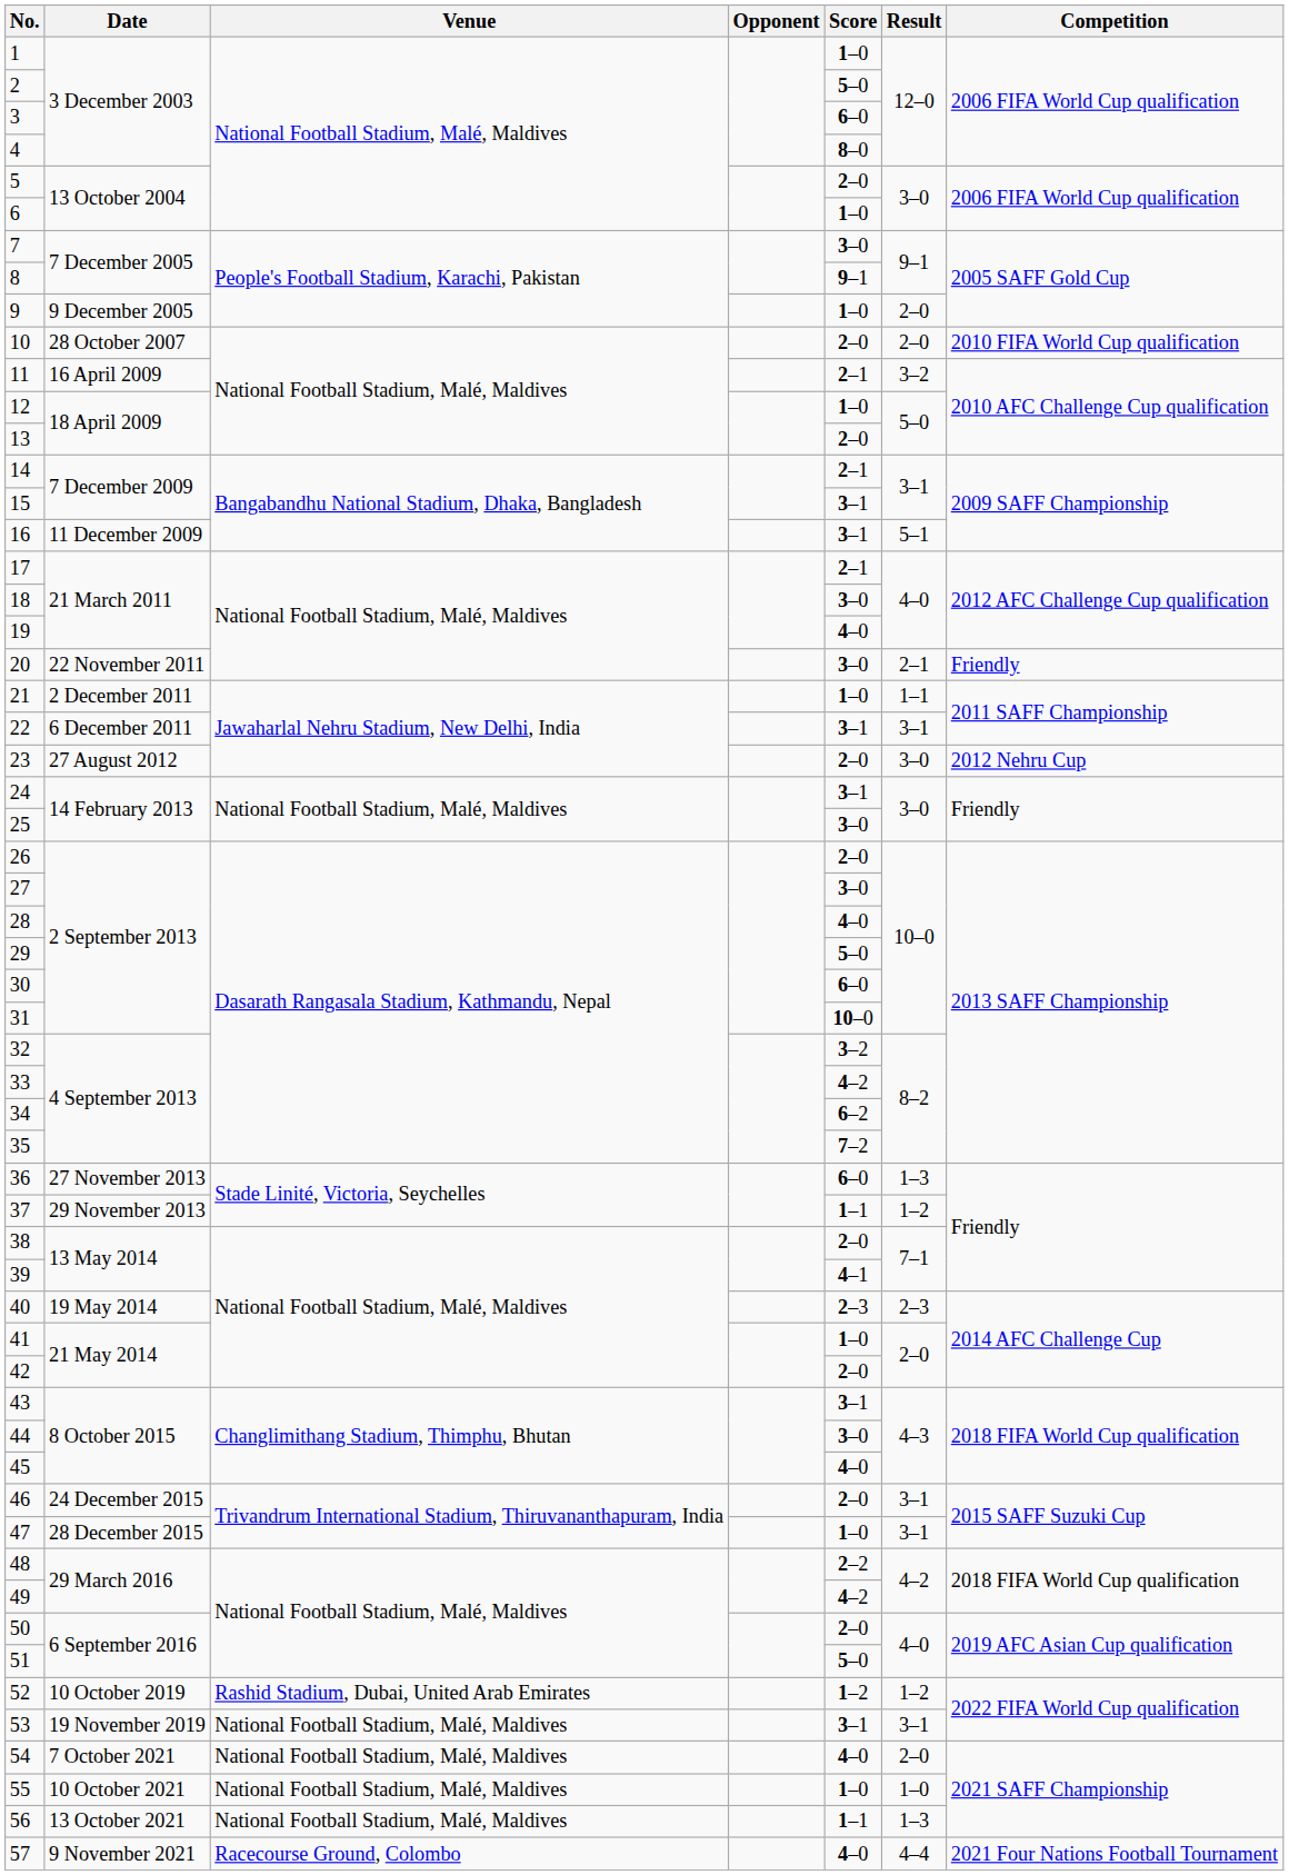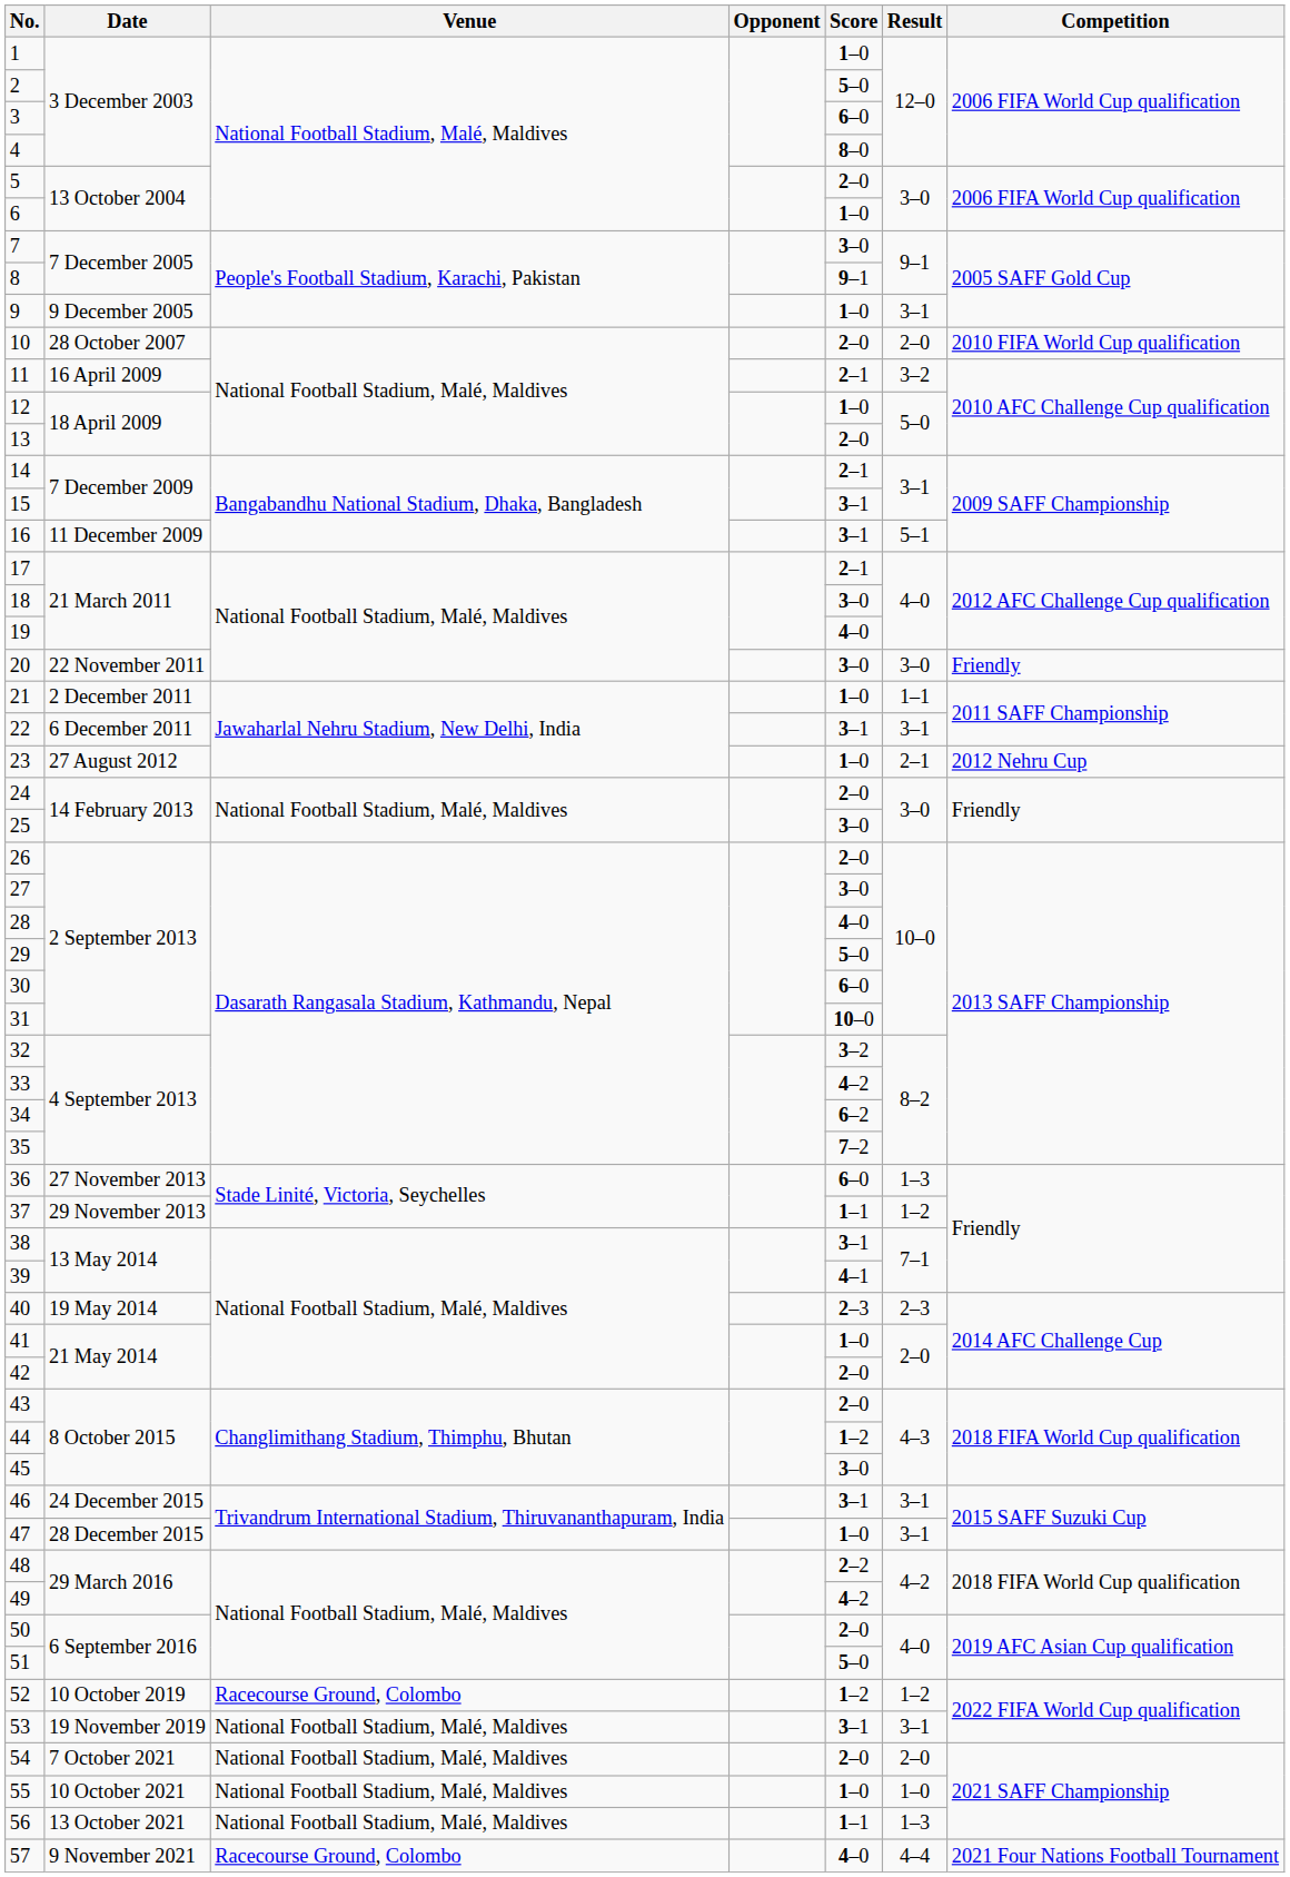 <table class="wikitable plainrowheaders sortable">
 <tr>
 <th>No.</th>
 <th>Date</th>
 <th>Venue</th>
 <th>Opponent</th>
 <th>Score</th>
 <th>Result</th>
 <th>Competition</th>
 </tr>
 <tr>
 <td>1</td>
 <td rowspan=4>3 December 2003</td>
 <td rowspan=6><a href='#'>National Football Stadium</a>, <a href='#'>Malé</a>, Maldives</td>
 <td rowspan=4></td>
 <td align=center><strong>1</strong>–0</td>
 <td rowspan=4 align=center>12–0</td>
 <td rowspan=4><a href='#'>2006 FIFA World Cup qualification</a></td>
 </tr>
 <tr>
 <td>2</td>
 <td align=center><strong>5</strong>–0</td>
 </tr>
 <tr>
 <td>3</td>
 <td align=center><strong>6</strong>–0</td>
 </tr>
 <tr>
 <td>4</td>
 <td align=center><strong>8</strong>–0</td>
 </tr>
 <tr>
 <td>5</td>
 <td rowspan=2>13 October 2004</td>
 <td rowspan=2></td>
 <td align=center><strong>2</strong>–0</td>
 <td rowspan=2 align=center>3–0</td>
 <td rowspan=2><a href='#'>2006 FIFA World Cup qualification</a></td>
 </tr>
 <tr>
 <td>6</td>
 <td align=center><strong>1</strong>–0</td>
 </tr>
 <tr>
 <td>7</td>
 <td rowspan=2>7 December 2005</td>
 <td rowspan=3><a href='#'>People's Football Stadium</a>, <a href='#'>Karachi</a>, Pakistan</td>
 <td rowspan=2></td>
 <td align=center><strong>3</strong>–0</td>
 <td rowspan=2 align=center>9–1</td>
 <td rowspan=3><a href='#'>2005 SAFF Gold Cup</a></td>
 </tr>
 <tr>
 <td>8</td>
 <td align=center><strong>9</strong>–1</td>
 </tr>
 <tr>
 <td>9</td>
 <td>9 December 2005</td>
 <td></td>
 <td align=center><strong>1</strong>–0</td>
-<td align=center>2–0</td>
+<td align=center>3–1</td>
 </tr>
 <tr>
 <td>10</td>
 <td>28 October 2007</td>
 <td rowspan=4>National Football Stadium, Malé, Maldives</td>
 <td></td>
 <td align=center><strong>2</strong>–0</td>
 <td align=center>2–0</td>
 <td><a href='#'>2010 FIFA World Cup qualification</a></td>
 </tr>
 <tr>
 <td>11</td>
 <td>16 April 2009</td>
 <td></td>
 <td align=center><strong>2</strong>–1</td>
 <td align=center>3–2</td>
 <td rowspan=3><a href='#'>2010 AFC Challenge Cup qualification</a></td>
 </tr>
 <tr>
 <td>12</td>
 <td rowspan=2>18 April 2009</td>
 <td rowspan=2></td>
 <td align=center><strong>1</strong>–0</td>
 <td rowspan=2 align=center>5–0</td>
 </tr>
 <tr>
 <td>13</td>
 <td align=center><strong>2</strong>–0</td>
 </tr>
 <tr>
 <td>14</td>
 <td rowspan=2>7 December 2009</td>
 <td rowspan=3><a href='#'>Bangabandhu National Stadium</a>, <a href='#'>Dhaka</a>, Bangladesh</td>
 <td rowspan=2></td>
 <td align=center><strong>2</strong>–1</td>
 <td rowspan=2 align=center>3–1</td>
 <td rowspan=3><a href='#'>2009 SAFF Championship</a></td>
 </tr>
 <tr>
 <td>15</td>
 <td align=center><strong>3</strong>–1</td>
 </tr>
 <tr>
 <td>16</td>
 <td>11 December 2009</td>
 <td></td>
 <td align=center><strong>3</strong>–1</td>
 <td align=center>5–1</td>
 </tr>
 <tr>
 <td>17</td>
 <td rowspan=3>21 March 2011</td>
 <td rowspan=4>National Football Stadium, Malé, Maldives</td>
 <td rowspan=3></td>
 <td align=center><strong>2</strong>–1</td>
 <td rowspan=3 align=center>4–0</td>
 <td rowspan=3><a href='#'>2012 AFC Challenge Cup qualification</a></td>
 </tr>
 <tr>
 <td>18</td>
 <td align=center><strong>3</strong>–0</td>
 </tr>
 <tr>
 <td>19</td>
 <td align=center><strong>4</strong>–0</td>
 </tr>
 <tr>
 <td>20</td>
 <td>22 November 2011</td>
 <td></td>
 <td align=center><strong>3</strong>–0</td>
-<td align=center>2–1</td>
+<td align=center>3–0</td>
 <td><a href='#'>Friendly</a></td>
 </tr>
 <tr>
 <td>21</td>
 <td>2 December 2011</td>
 <td rowspan=3><a href='#'>Jawaharlal Nehru Stadium</a>, <a href='#'>New Delhi</a>, India</td>
 <td></td>
 <td align=center><strong>1</strong>–0</td>
 <td align=center>1–1</td>
 <td rowspan=2><a href='#'>2011 SAFF Championship</a></td>
 </tr>
 <tr>
 <td>22</td>
 <td>6 December 2011</td>
 <td></td>
 <td align=center><strong>3</strong>–1</td>
 <td align=center>3–1</td>
 </tr>
 <tr>
 <td>23</td>
 <td>27 August 2012</td>
 <td></td>
-<td align=center><strong>2</strong>–0</td>
-<td align=center>3–0</td>
+<td align=center><strong>1</strong>–0</td>
+<td align=center>2–1</td>
 <td><a href='#'>2012 Nehru Cup</a></td>
 </tr>
 <tr>
 <td>24</td>
 <td rowspan=2>14 February 2013</td>
 <td rowspan=2>National Football Stadium, Malé, Maldives</td>
 <td rowspan=2></td>
-<td align=center><strong>3</strong>–1</td>
+<td align=center><strong>2</strong>–0</td>
 <td rowspan=2 align=center>3–0</td>
 <td rowspan=2>Friendly</td>
 </tr>
 <tr>
 <td>25</td>
 <td align=center><strong>3</strong>–0</td>
 </tr>
 <tr>
 <td>26</td>
 <td rowspan=6>2 September 2013</td>
 <td rowspan=10><a href='#'>Dasarath Rangasala Stadium</a>, <a href='#'>Kathmandu</a>, Nepal</td>
 <td rowspan=6></td>
 <td align=center><strong>2</strong>–0</td>
 <td rowspan=6 align=center>10–0</td>
 <td rowspan=10><a href='#'>2013 SAFF Championship</a></td>
 </tr>
 <tr>
 <td>27</td>
 <td align=center><strong>3</strong>–0</td>
 </tr>
 <tr>
 <td>28</td>
 <td align=center><strong>4</strong>–0</td>
 </tr>
 <tr>
 <td>29</td>
 <td align=center><strong>5</strong>–0</td>
 </tr>
 <tr>
 <td>30</td>
 <td align=center><strong>6</strong>–0</td>
 </tr>
 <tr>
 <td>31</td>
 <td align=center><strong>10</strong>–0</td>
 </tr>
 <tr>
 <td>32</td>
 <td rowspan=4>4 September 2013</td>
 <td rowspan=4></td>
 <td align=center><strong>3</strong>–2</td>
 <td rowspan=4 align=center>8–2</td>
 </tr>
 <tr>
 <td>33</td>
 <td align=center><strong>4</strong>–2</td>
 </tr>
 <tr>
 <td>34</td>
 <td align=center><strong>6</strong>–2</td>
 </tr>
 <tr>
 <td>35</td>
 <td align=center><strong>7</strong>–2</td>
 </tr>
 <tr>
 <td>36</td>
 <td>27 November 2013</td>
 <td rowspan=2><a href='#'>Stade Linité</a>, <a href='#'>Victoria</a>, Seychelles</td>
 <td rowspan=2></td>
 <td align=center><strong>6</strong>–0</td>
 <td align=center>1–3</td>
 <td rowspan=4>Friendly</td>
 </tr>
 <tr>
 <td>37</td>
 <td>29 November 2013</td>
 <td align=center><strong>1</strong>–1</td>
 <td align=center>1–2</td>
 </tr>
 <tr>
 <td>38</td>
 <td rowspan=2>13 May 2014</td>
 <td rowspan=5>National Football Stadium, Malé, Maldives</td>
 <td rowspan=2></td>
-<td align=center><strong>2</strong>–0</td>
+<td align=center><strong>3</strong>–1</td>
 <td rowspan=2 align=center>7–1</td>
 </tr>
 <tr>
 <td>39</td>
 <td align=center><strong>4</strong>–1</td>
 </tr>
 <tr>
 <td>40</td>
 <td>19 May 2014</td>
 <td></td>
 <td align=center><strong>2</strong>–3</td>
 <td align=center>2–3</td>
 <td rowspan=3><a href='#'>2014 AFC Challenge Cup</a></td>
 </tr>
 <tr>
 <td>41</td>
 <td rowspan=2>21 May 2014</td>
 <td rowspan=2></td>
 <td align=center><strong>1</strong>–0</td>
 <td rowspan=2 align=center>2–0</td>
 </tr>
 <tr>
 <td>42</td>
 <td align=center><strong>2</strong>–0</td>
 </tr>
 <tr>
 <td>43</td>
 <td rowspan=3>8 October 2015</td>
 <td rowspan=3><a href='#'>Changlimithang Stadium</a>, <a href='#'>Thimphu</a>, Bhutan</td>
 <td rowspan=3></td>
-<td align=center><strong>3</strong>–1</td>
+<td align=center><strong>2</strong>–0</td>
 <td rowspan=3 align=center>4–3</td>
 <td rowspan=3><a href='#'>2018 FIFA World Cup qualification</a></td>
 </tr>
 <tr>
 <td>44</td>
-<td align=center><strong>3</strong>–0</td>
+<td align=center><strong>1</strong>–2</td>
 </tr>
 <tr>
 <td>45</td>
-<td align=center><strong>4</strong>–0</td>
+<td align=center><strong>3</strong>–0</td>
 </tr>
 <tr>
 <td>46</td>
 <td>24 December 2015</td>
 <td rowspan=2><a href='#'>Trivandrum International Stadium</a>, <a href='#'>Thiruvananthapuram</a>, India</td>
 <td></td>
-<td align=center><strong>2</strong>–0</td>
+<td align=center><strong>3</strong>–1</td>
 <td align=center>3–1</td>
 <td rowspan=2><a href='#'>2015 SAFF Suzuki Cup</a></td>
 </tr>
 <tr>
 <td>47</td>
 <td>28 December 2015</td>
 <td></td>
 <td align=center><strong>1</strong>–0</td>
 <td align=center>3–1</td>
 </tr>
 <tr>
 <td>48</td>
 <td rowspan=2>29 March 2016</td>
 <td rowspan=4>National Football Stadium, Malé, Maldives</td>
 <td rowspan=2></td>
 <td align=center><strong>2</strong>–2</td>
 <td rowspan=2 align=center>4–2</td>
 <td rowspan=2>2018 FIFA World Cup qualification</td>
 </tr>
 <tr>
 <td>49</td>
 <td align=center><strong>4</strong>–2</td>
 </tr>
 <tr>
 <td>50</td>
 <td rowspan=2>6 September 2016</td>
 <td rowspan=2></td>
 <td align=center><strong>2</strong>–0</td>
 <td rowspan=2 align=center>4–0</td>
 <td rowspan=2><a href='#'>2019 AFC Asian Cup qualification</a></td>
 </tr>
 <tr>
 <td>51</td>
 <td align=center><strong>5</strong>–0</td>
 </tr>
 <tr>
 <td>52</td>
 <td>10 October 2019</td>
-<td><a href='#'>Rashid Stadium</a>, Dubai, United Arab Emirates</td>
+<td><a href='#'>Racecourse Ground</a>, <a href='#'>Colombo</a></td>
 <td></td>
 <td align=center><strong>1</strong>–2</td>
 <td align=center>1–2</td>
 <td rowspan=2><a href='#'>2022 FIFA World Cup qualification</a></td>
 </tr>
 <tr>
 <td>53</td>
 <td>19 November 2019</td>
 <td>National Football Stadium, Malé, Maldives</td>
 <td></td>
 <td align=center><strong>3</strong>–1</td>
 <td align=center>3–1</td>
 </tr>
 <tr>
 <td>54</td>
 <td>7 October 2021</td>
 <td>National Football Stadium, Malé, Maldives</td>
 <td></td>
-<td align=center><strong>4</strong>–0</td>
+<td align=center><strong>2</strong>–0</td>
 <td align=center>2–0</td>
 <td rowspan=3><a href='#'>2021 SAFF Championship</a></td>
 </tr>
 <tr>
 <td>55</td>
 <td>10 October 2021</td>
 <td>National Football Stadium, Malé, Maldives</td>
 <td></td>
 <td align=center><strong>1</strong>–0</td>
 <td align=center>1–0</td>
 </tr>
 <tr>
 <td>56</td>
 <td>13 October 2021</td>
 <td>National Football Stadium, Malé, Maldives</td>
 <td></td>
 <td align=center><strong>1</strong>–1</td>
 <td align=center>1–3</td>
 </tr>
 <tr>
 <td>57</td>
 <td>9 November 2021</td>
 <td><a href='#'>Racecourse Ground</a>, <a href='#'>Colombo</a></td>
 <td></td>
 <td align=center><strong>4</strong>–0</td>
 <td align=center>4–4</td>
 <td><a href='#'>2021 Four Nations Football Tournament</a></td>
 </tr>
 </table>
